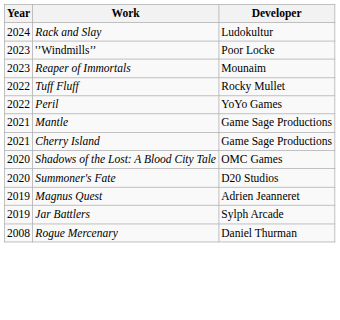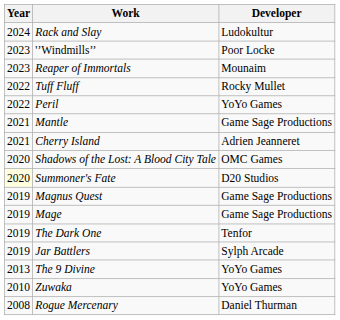 <table class="wikitable">
 <tr>
 <th>Year</th>
 <th>Work</th>
 <th>Developer</th>
 </tr>
 <tr>
 <td>2024</td>
 <td><em>Rack and Slay</em></td>
 <td>Ludokultur</td>
 </tr>
 <tr>
 <td>2023</td>
 <td>'’Windmills’’</td>
 <td>Poor Locke</td>
 </tr>
 <tr>
 <td>2023</td>
 <td><em>Reaper of Immortals</em></td>
 <td>Mounaim</td>
 </tr>
 <tr>
 <td>2022</td>
 <td><em>Tuff Fluff</em></td>
 <td>Rocky Mullet</td>
 </tr>
 <tr>
 <td>2022</td>
 <td><em>Peril</em></td>
 <td>YoYo Games</td>
 </tr>
 <tr>
 <td>2021</td>
 <td><em>Mantle</em></td>
 <td>Game Sage Productions</td>
 </tr>
 <tr>
 <td>2021</td>
 <td><em>Cherry Island</em></td>
-<td>Game Sage Productions</td>
+<td>Adrien Jeanneret</td>
 </tr>
 <tr>
 <td>2020</td>
 <td><em>Shadows of the Lost: A Blood City Tale</em></td>
 <td>OMC Games</td>
 </tr>
 <tr>
-<td>2020</td>
+<td style="background: lightyellow;">2020</td>
 <td><em>Summoner's Fate</em></td>
 <td>D20 Studios</td>
 </tr>
 <tr>
 <td>2019</td>
 <td><em>Magnus Quest</em></td>
-<td>Adrien Jeanneret</td>
+<td>Game Sage Productions</td>
+</tr>
+<tr>
+<td>2019</td>
+<td><em>Mage</em></td>
+<td>Game Sage Productions</td>
+</tr>
+<tr>
+<td>2019</td>
+<td><em>The Dark One</em></td>
+<td>Tenfor</td>
 </tr>
 <tr>
 <td>2019</td>
 <td><em>Jar Battlers</em></td>
 <td>Sylph Arcade</td>
 </tr>
 <tr>
+<td>2013</td>
+<td><em>The 9 Divine</em></td>
+<td>YoYo Games</td>
+</tr>
+<tr>
+<td>2010</td>
+<td><em>Zuwaka</em></td>
+<td>YoYo Games</td>
+</tr>
+<tr>
 <td>2008</td>
 <td><em>Rogue Mercenary</em></td>
 <td>Daniel Thurman</td>
 </tr>
 </table>
